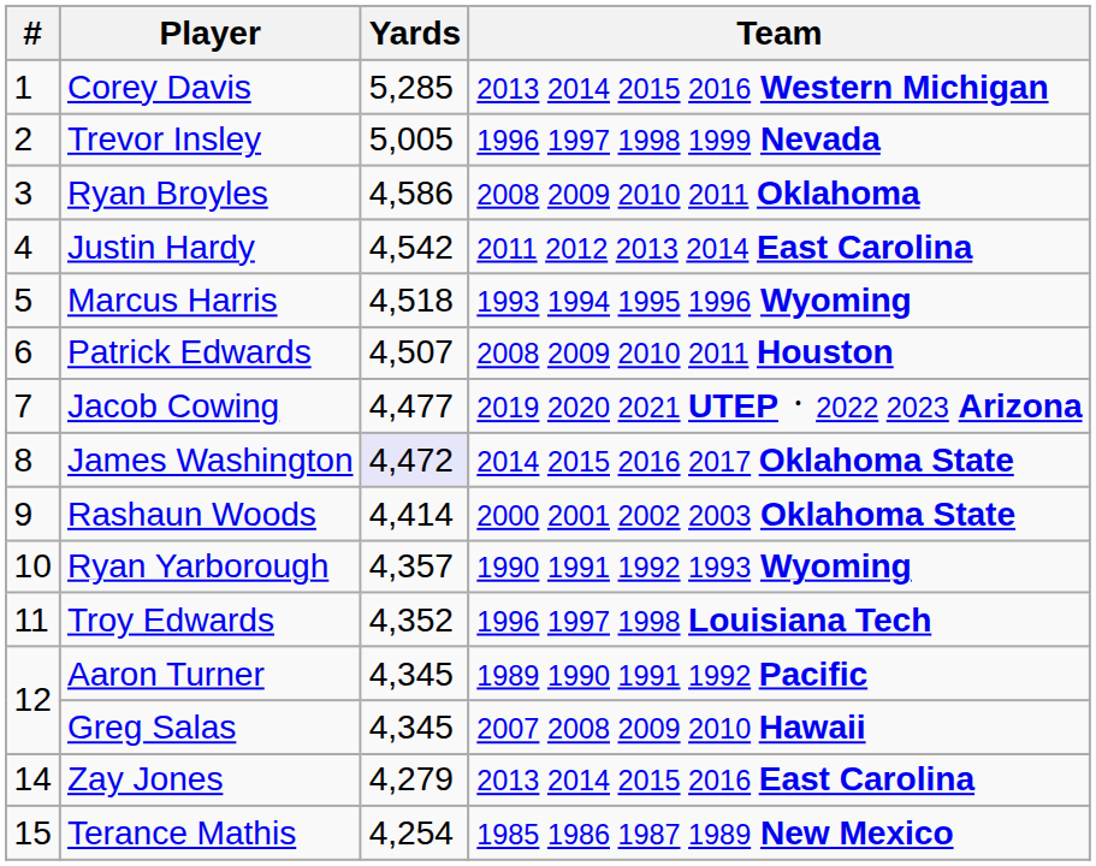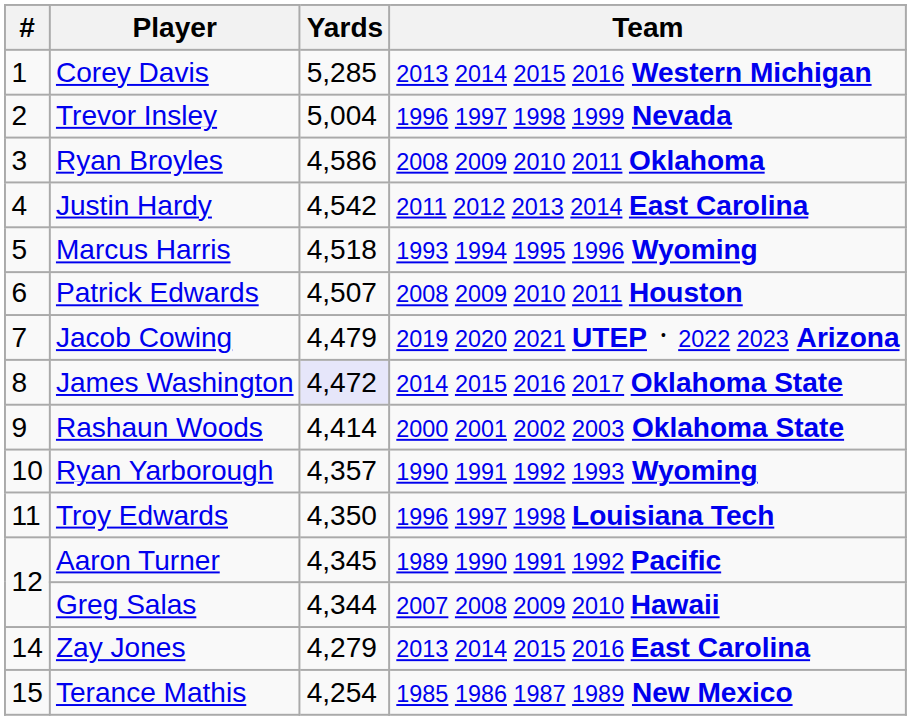 <table class="wikitable" style="font-size:90%; white-space: nowrap;">
 <tr>
 <th>#</th>
 <th>Player</th>
 <th>Yards</th>
 <th colspan=2>Team</th>
 </tr>
 <tr>
 <td>1</td>
 <td><a href='#'>Corey Davis</a></td>
 <td>5,285</td>
 <td colspan=2><small> <a href='#'>2013</a> <a href='#'>2014</a> <a href='#'>2015</a> <a href='#'>2016</a></small> <strong><a href='#'>Western Michigan</a></strong></td>
 </tr>
 <tr>
 <td>2</td>
 <td><a href='#'>Trevor Insley</a></td>
-<td>5,005</td>
+<td>5,004</td>
 <td colspan=2><small> <a href='#'>1996</a> <a href='#'>1997</a> <a href='#'>1998</a> <a href='#'>1999</a></small> <strong><a href='#'>Nevada</a></strong></td>
 </tr>
 <tr>
 <td>3</td>
 <td><a href='#'>Ryan Broyles</a></td>
 <td>4,586</td>
 <td colspan=2><small> <a href='#'>2008</a> <a href='#'>2009</a> <a href='#'>2010</a> <a href='#'>2011</a> </small> <strong><a href='#'>Oklahoma</a></strong></td>
 </tr>
 <tr>
 <td>4</td>
 <td><a href='#'>Justin Hardy</a></td>
 <td>4,542</td>
 <td colspan=2><small> <a href='#'>2011</a> <a href='#'>2012</a> <a href='#'>2013</a> <a href='#'>2014</a> </small> <strong><a href='#'>East Carolina</a></strong></td>
 </tr>
 <tr>
 <td>5</td>
 <td><a href='#'>Marcus Harris</a></td>
 <td>4,518</td>
 <td colspan=2><small> <a href='#'>1993</a> <a href='#'>1994</a> <a href='#'>1995</a> <a href='#'>1996</a></small> <strong><a href='#'>Wyoming</a></strong></td>
 </tr>
 <tr>
 <td>6</td>
 <td><a href='#'>Patrick Edwards</a></td>
 <td>4,507</td>
 <td colspan=2><small> <a href='#'>2008</a> <a href='#'>2009</a> <a href='#'>2010</a> <a href='#'>2011</a> </small> <strong><a href='#'>Houston</a></strong></td>
 </tr>
 <tr>
 <td>7</td>
 <td><a href='#'>Jacob Cowing</a></td>
-<td><abbr>4,477</abbr></td>
+<td><abbr>4,479</abbr></td>
 <td><small> <a href='#'>2019</a> <a href='#'>2020</a> <a href='#'>2021</a> </small> <strong><a href='#'>UTEP</a></strong> ᛫ <small> <a href='#'>2022</a> <a href='#'>2023</a></small> <strong><a href='#'>Arizona</a></strong></td>
 </tr>
 <tr>
 <td>8</td>
 <td><a href='#'>James Washington</a></td>
 <td style="background: lavender;">4,472</td>
 <td colspan=2><small> <a href='#'>2014</a> <a href='#'>2015</a> <a href='#'>2016</a> <a href='#'>2017</a> </small> <strong><a href='#'>Oklahoma State</a></strong></td>
 </tr>
 <tr>
 <td>9</td>
 <td><a href='#'>Rashaun Woods</a></td>
 <td>4,414</td>
 <td colspan=2><small> <a href='#'>2000</a> <a href='#'>2001</a> <a href='#'>2002</a> <a href='#'>2003</a></small> <strong><a href='#'>Oklahoma State</a></strong></td>
 </tr>
 <tr>
 <td>10</td>
 <td><a href='#'>Ryan Yarborough</a></td>
 <td>4,357</td>
 <td colspan=2><small> <a href='#'>1990</a> <a href='#'>1991</a> <a href='#'>1992</a> <a href='#'>1993</a></small> <strong><a href='#'>Wyoming</a></strong></td>
 </tr>
 <tr>
 <td>11</td>
 <td><a href='#'>Troy Edwards</a></td>
-<td>4,352</td>
+<td>4,350</td>
 <td colspan=2><small><a href='#'>1996</a> <a href='#'>1997</a> <a href='#'>1998</a> </small> <strong><a href='#'>Louisiana Tech</a></strong></td>
 </tr>
 <tr>
 <td rowspan=2>12</td>
 <td><a href='#'>Aaron Turner</a></td>
 <td>4,345</td>
 <td colspan=2><small> <a href='#'>1989</a> <a href='#'>1990</a> <a href='#'>1991</a> <a href='#'>1992</a> </small> <strong><a href='#'>Pacific</a></strong></td>
 </tr>
 <tr>
 <td><a href='#'>Greg Salas</a></td>
-<td>4,345</td>
+<td>4,344</td>
 <td colspan=2><small> <a href='#'>2007</a> <a href='#'>2008</a> <a href='#'>2009</a> <a href='#'>2010</a> </small> <strong><a href='#'>Hawaii</a></strong></td>
 </tr>
 <tr>
 <td>14</td>
 <td><a href='#'>Zay Jones</a></td>
 <td>4,279</td>
 <td colspan=2><small> <a href='#'>2013</a> <a href='#'>2014</a> <a href='#'>2015</a> <a href='#'>2016</a> </small> <strong><a href='#'>East Carolina</a></strong></td>
 </tr>
 <tr>
 <td>15</td>
 <td><a href='#'>Terance Mathis</a></td>
 <td>4,254</td>
 <td colspan=2><small> <a href='#'>1985</a> <a href='#'>1986</a> <a href='#'>1987</a> <a href='#'>1989</a></small> <strong><a href='#'>New Mexico</a></strong></td>
 </tr>
 </table>
